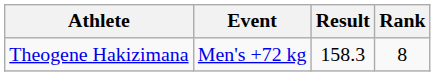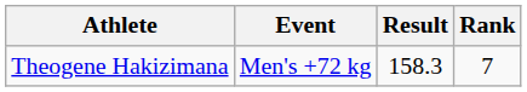 <table class="wikitable" style="font-size:90%">
 <tr>
 <th>Athlete</th>
 <th>Event</th>
 <th>Result</th>
 <th>Rank</th>
 </tr>
 <tr align=center>
 <td align=left><a href='#'>Theogene Hakizimana</a></td>
 <td align=left><a href='#'>Men's +72 kg</a></td>
 <td>158.3</td>
-<td>8</td>
+<td>7</td>
 </tr>
 </table>
